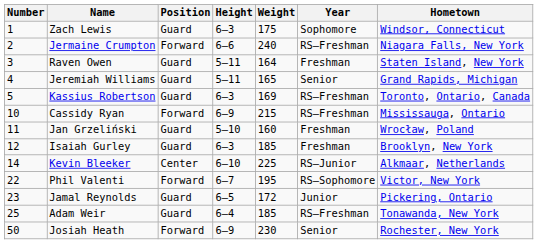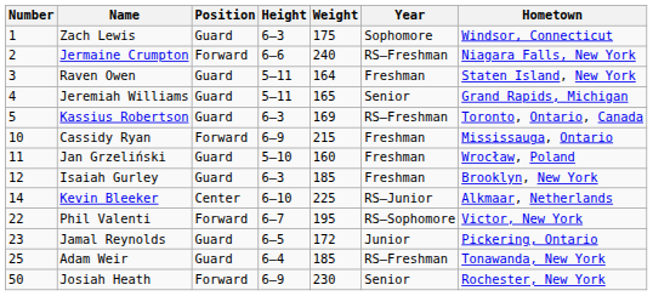 <table class="wikitable sortable" style="font-size: 95%;">
 <tr>
 <th>Number</th>
 <th>Name</th>
 <th>Position</th>
 <th>Height</th>
 <th>Weight</th>
 <th>Year</th>
 <th>Hometown</th>
 </tr>
 <tr>
 <td>1</td>
 <td>Zach Lewis</td>
 <td>Guard</td>
 <td>6–3</td>
 <td>175</td>
 <td>Sophomore</td>
 <td><a href='#'>Windsor, Connecticut</a></td>
 </tr>
 <tr>
 <td>2</td>
 <td><a href='#'>Jermaine Crumpton</a></td>
 <td>Forward</td>
 <td>6–6</td>
 <td>240</td>
 <td>RS–Freshman</td>
 <td><a href='#'>Niagara Falls, New York</a></td>
 </tr>
 <tr>
 <td>3</td>
 <td>Raven Owen</td>
 <td>Guard</td>
 <td>5–11</td>
 <td>164</td>
 <td>Freshman</td>
 <td><a href='#'>Staten Island</a>, <a href='#'>New York</a></td>
 </tr>
 <tr>
 <td>4</td>
 <td>Jeremiah Williams</td>
 <td>Guard</td>
 <td>5–11</td>
 <td>165</td>
 <td>Senior</td>
 <td><a href='#'>Grand Rapids, Michigan</a></td>
 </tr>
 <tr>
 <td>5</td>
 <td><a href='#'>Kassius Robertson</a></td>
 <td>Guard</td>
 <td>6–3</td>
 <td>169</td>
 <td>RS–Freshman</td>
 <td><a href='#'>Toronto</a>, <a href='#'>Ontario</a>, <a href='#'>Canada</a></td>
 </tr>
 <tr>
 <td>10</td>
 <td>Cassidy Ryan</td>
 <td>Forward</td>
 <td>6–9</td>
 <td>215</td>
-<td>RS–Freshman</td>
+<td>Freshman</td>
 <td><a href='#'>Mississauga</a>, <a href='#'>Ontario</a></td>
 </tr>
 <tr>
 <td>11</td>
 <td>Jan Grzeliński</td>
 <td>Guard</td>
 <td>5–10</td>
 <td>160</td>
 <td>Freshman</td>
 <td><a href='#'>Wrocław</a>, <a href='#'>Poland</a></td>
 </tr>
 <tr>
 <td>12</td>
 <td>Isaiah Gurley</td>
 <td>Guard</td>
 <td>6–3</td>
 <td>185</td>
 <td>Freshman</td>
 <td><a href='#'>Brooklyn</a>, <a href='#'>New York</a></td>
 </tr>
 <tr>
 <td>14</td>
 <td><a href='#'>Kevin Bleeker</a></td>
 <td>Center</td>
 <td>6–10</td>
 <td>225</td>
 <td>RS–Junior</td>
 <td><a href='#'>Alkmaar</a>, <a href='#'>Netherlands</a></td>
 </tr>
 <tr>
 <td>22</td>
 <td>Phil Valenti</td>
 <td>Forward</td>
 <td>6–7</td>
 <td>195</td>
 <td>RS–Sophomore</td>
 <td><a href='#'>Victor, New York</a></td>
 </tr>
 <tr>
 <td>23</td>
 <td>Jamal Reynolds</td>
 <td>Guard</td>
 <td>6–5</td>
 <td>172</td>
 <td>Junior</td>
 <td><a href='#'>Pickering, Ontario</a></td>
 </tr>
 <tr>
 <td>25</td>
 <td>Adam Weir</td>
 <td>Guard</td>
 <td>6–4</td>
 <td>185</td>
 <td>RS–Freshman</td>
 <td><a href='#'>Tonawanda, New York</a></td>
 </tr>
 <tr>
 <td>50</td>
 <td>Josiah Heath</td>
 <td>Forward</td>
 <td>6–9</td>
 <td>230</td>
 <td>Senior</td>
 <td><a href='#'>Rochester, New York</a></td>
 </tr>
 </table>
